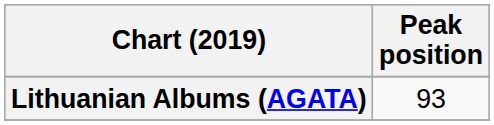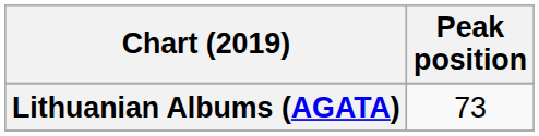 <table class="wikitable sortable plainrowheaders" style="text-align:center">
 <tr>
 <th scope="col">Chart (2019)</th>
 <th scope="col">Peak<br>position</th>
 </tr>
 <tr>
 </tr>
 <tr>
 </tr>
 <tr>
 </tr>
 <tr>
 </tr>
 <tr>
 </tr>
 <tr>
 </tr>
 <tr>
 <th scope="row">Lithuanian Albums (<a href='#'>AGATA</a>)</th>
-<td>93</td>
+<td>73</td>
 </tr>
 <tr>
 </tr>
 <tr>
 </tr>
 <tr>
 </tr>
 <tr>
 </tr>
 <tr>
 </tr>
 </table>
